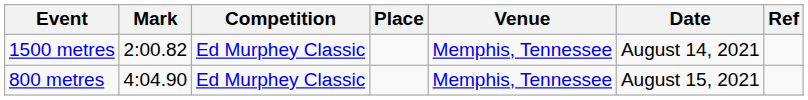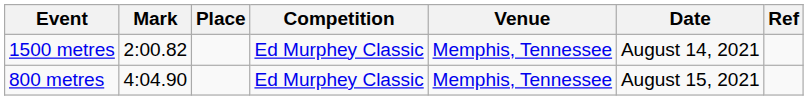 <table class="wikitable">
 <tr>
 <th>Event</th>
 <th>Mark</th>
+<th>Place</th>
 <th>Competition</th>
-<th>Place</th>
 <th>Venue</th>
 <th>Date</th>
 <th>Ref</th>
 </tr>
 <tr>
 <td><a href='#'>1500 metres</a></td>
 <td>2:00.82</td>
+<td align=center></td>
 <td><a href='#'>Ed Murphey Classic</a></td>
-<td align=center></td>
 <td><a href='#'>Memphis, Tennessee</a></td>
 <td>August 14, 2021</td>
 <td></td>
 </tr>
 <tr>
 <td><a href='#'>800 metres</a></td>
 <td>4:04.90</td>
+<td align=center></td>
 <td><a href='#'>Ed Murphey Classic</a></td>
-<td align=center></td>
 <td><a href='#'>Memphis, Tennessee</a></td>
 <td>August 15, 2021</td>
 <td></td>
 </tr>
 </table>
